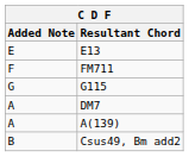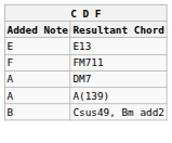 <table class="wikitable">
 <tr>
 <th colspan="2">C D F</th>
 </tr>
 <tr>
 <th>Added Note</th>
 <th>Resultant Chord</th>
 </tr>
 <tr>
 <td>E</td>
 <td>E13</td>
 </tr>
 <tr>
 <td>F</td>
 <td>FM711</td>
 </tr>
 <tr>
-<td>G</td>
-<td>G115</td>
-</tr>
-<tr>
 <td>A</td>
 <td>DM7</td>
 </tr>
 <tr>
 <td>A</td>
 <td>A(139)</td>
 </tr>
 <tr>
 <td>B</td>
 <td>Csus49, Bm add2</td>
 </tr>
 </table>
